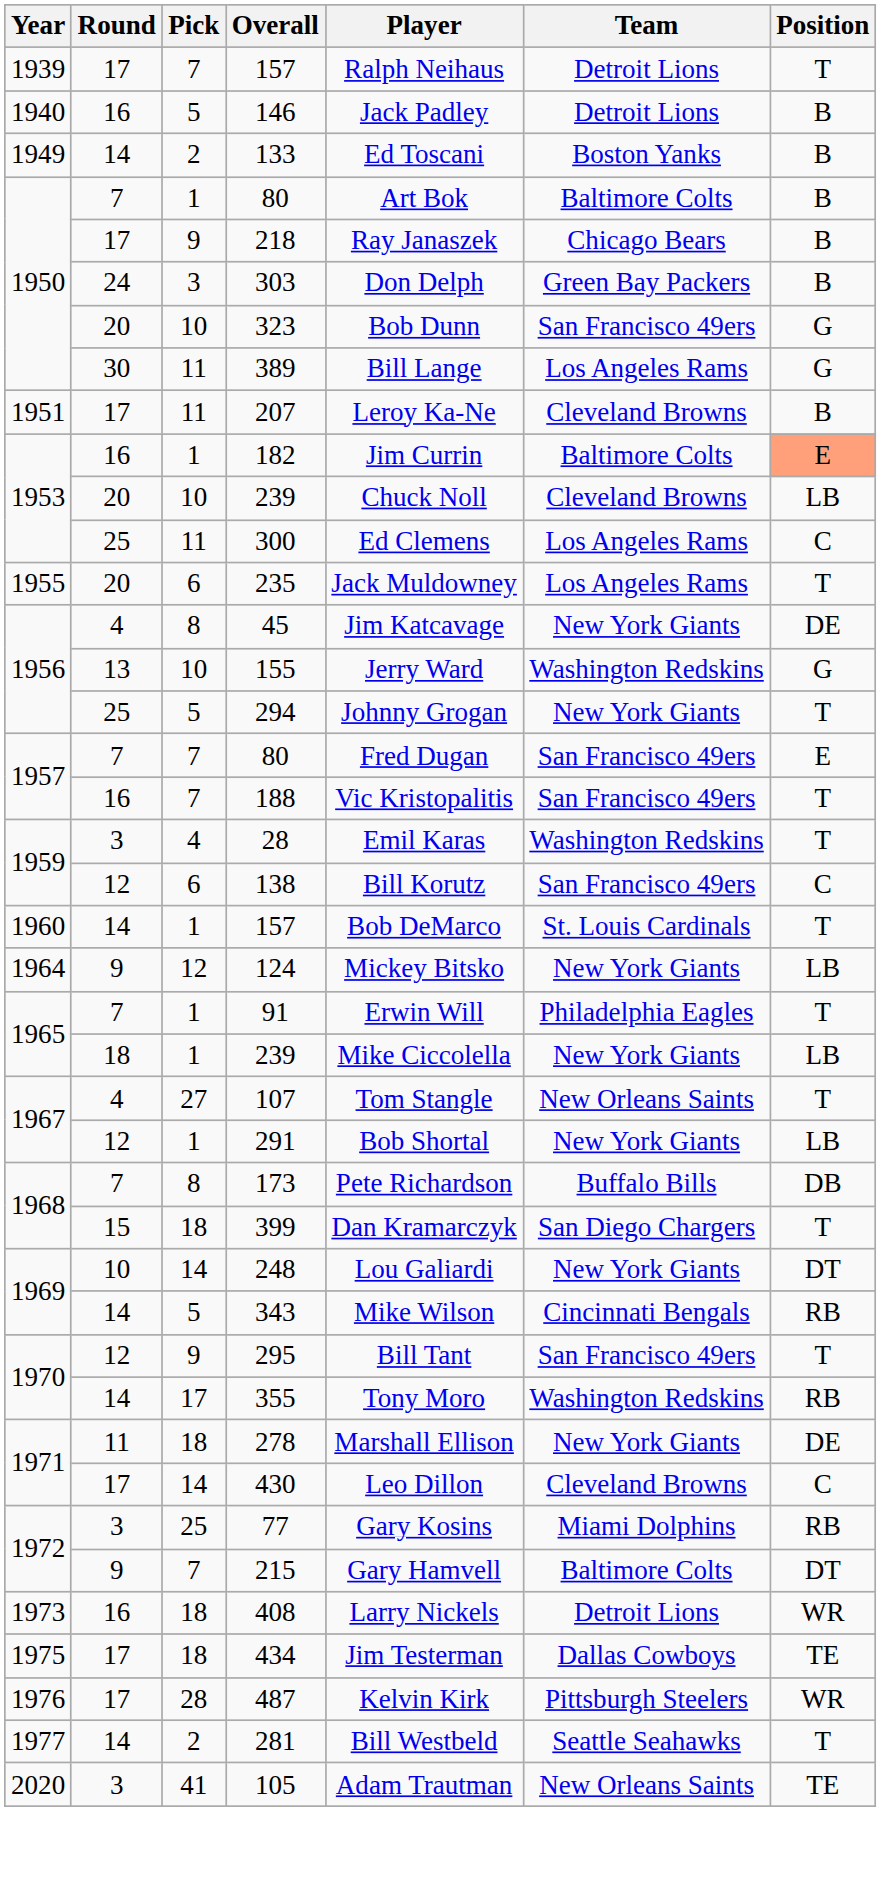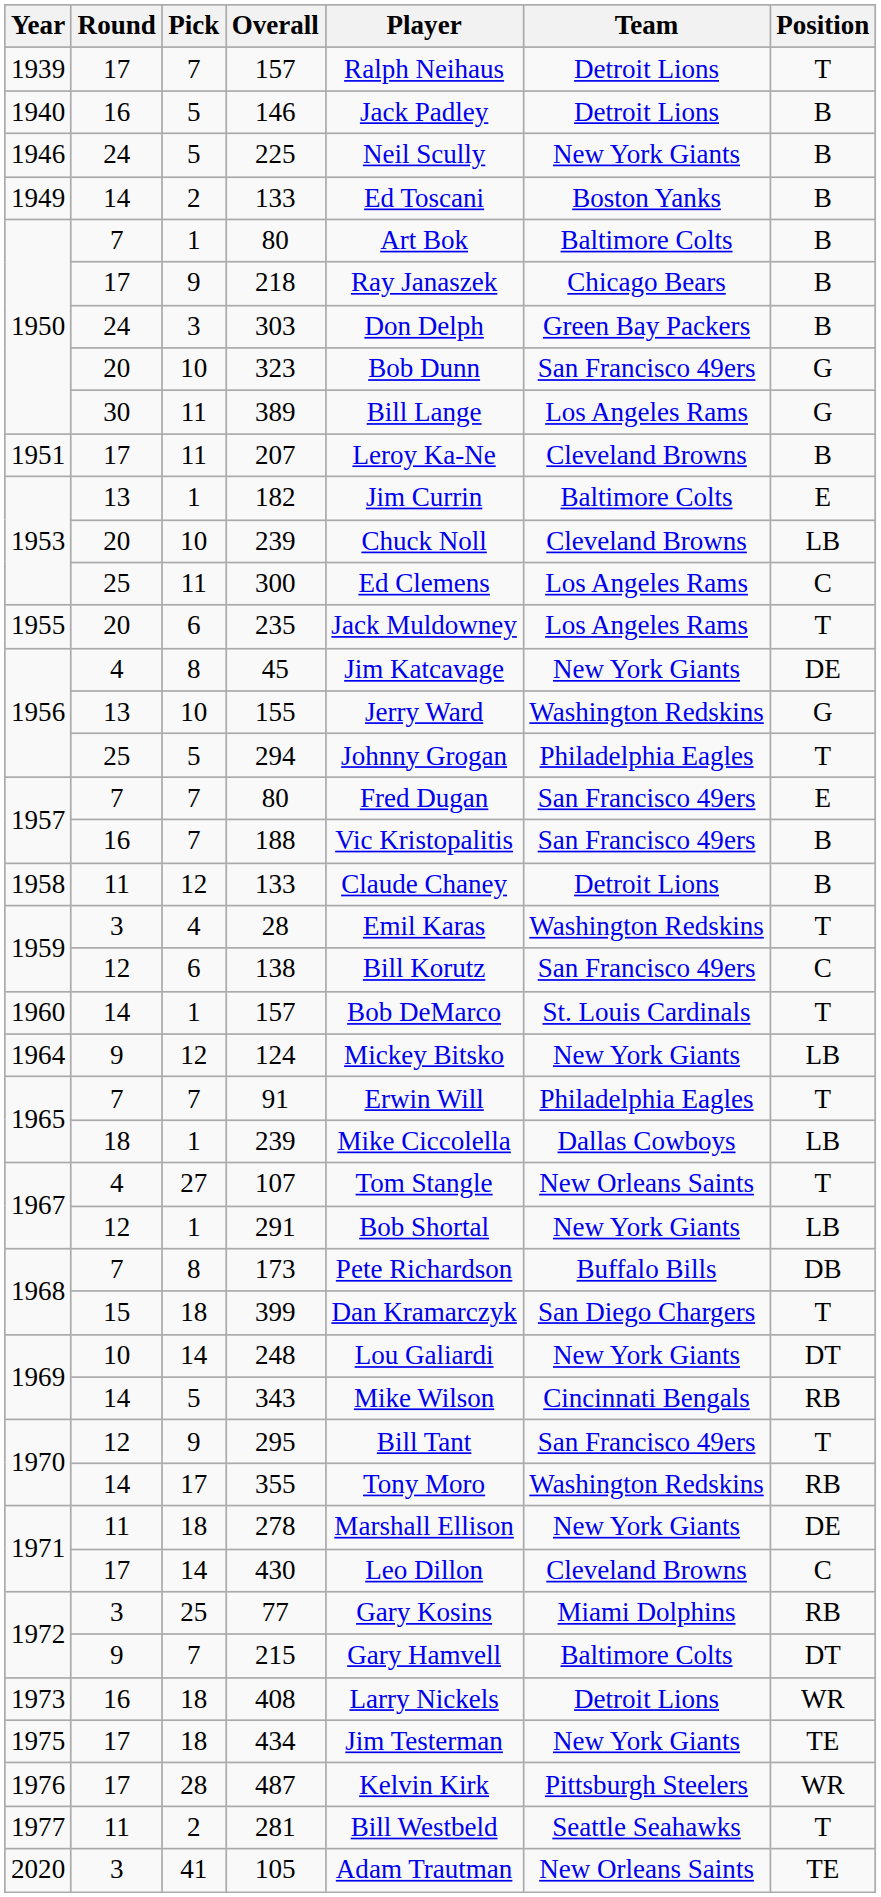 <table class="wikitable sortable" style="text-align: center;">
 <tr>
 <th>Year</th>
 <th>Round</th>
 <th>Pick</th>
 <th>Overall</th>
 <th>Player</th>
 <th>Team</th>
 <th>Position</th>
 </tr>
 <tr>
 <td>1939</td>
 <td>17</td>
 <td>7</td>
 <td>157</td>
 <td><a href='#'>Ralph Neihaus</a></td>
 <td><a href='#'>Detroit Lions</a></td>
 <td>T</td>
 </tr>
 <tr>
 <td>1940</td>
 <td>16</td>
 <td>5</td>
 <td>146</td>
 <td><a href='#'>Jack Padley</a></td>
 <td><a href='#'>Detroit Lions</a></td>
+<td>B</td>
+</tr>
+<tr>
+<td>1946</td>
+<td>24</td>
+<td>5</td>
+<td>225</td>
+<td><a href='#'>Neil Scully</a></td>
+<td><a href='#'>New York Giants</a></td>
 <td>B</td>
 </tr>
 <tr>
 <td>1949</td>
 <td>14</td>
 <td>2</td>
 <td>133</td>
 <td><a href='#'>Ed Toscani</a></td>
 <td><a href='#'>Boston Yanks</a></td>
 <td>B</td>
 </tr>
 <tr>
 <td rowspan="5">1950</td>
 <td>7</td>
 <td>1</td>
 <td>80</td>
 <td><a href='#'>Art Bok</a></td>
 <td><a href='#'>Baltimore Colts</a></td>
 <td>B</td>
 </tr>
 <tr>
 <td>17</td>
 <td>9</td>
 <td>218</td>
 <td><a href='#'>Ray Janaszek</a></td>
 <td><a href='#'>Chicago Bears</a></td>
 <td>B</td>
 </tr>
 <tr>
 <td>24</td>
 <td>3</td>
 <td>303</td>
 <td><a href='#'>Don Delph</a></td>
 <td><a href='#'>Green Bay Packers</a></td>
 <td>B</td>
 </tr>
 <tr>
 <td>20</td>
 <td>10</td>
 <td>323</td>
 <td><a href='#'>Bob Dunn</a></td>
 <td><a href='#'>San Francisco 49ers</a></td>
 <td>G</td>
 </tr>
 <tr>
 <td>30</td>
 <td>11</td>
 <td>389</td>
 <td><a href='#'>Bill Lange</a></td>
 <td><a href='#'>Los Angeles Rams</a></td>
 <td>G</td>
 </tr>
 <tr>
 <td>1951</td>
 <td>17</td>
 <td>11</td>
 <td>207</td>
 <td><a href='#'>Leroy Ka-Ne</a></td>
 <td><a href='#'>Cleveland Browns</a></td>
 <td>B</td>
 </tr>
 <tr>
 <td rowspan="3">1953</td>
-<td>16</td>
+<td>13</td>
 <td>1</td>
 <td>182</td>
 <td><a href='#'>Jim Currin</a></td>
 <td><a href='#'>Baltimore Colts</a></td>
-<td style="background: lightsalmon;">E</td>
+<td>E</td>
 </tr>
 <tr>
 <td>20</td>
 <td>10</td>
 <td>239</td>
 <td><a href='#'>Chuck Noll</a></td>
 <td><a href='#'>Cleveland Browns</a></td>
 <td>LB</td>
 </tr>
 <tr>
 <td>25</td>
 <td>11</td>
 <td>300</td>
 <td><a href='#'>Ed Clemens</a></td>
 <td><a href='#'>Los Angeles Rams</a></td>
 <td>C</td>
 </tr>
 <tr>
 <td>1955</td>
 <td>20</td>
 <td>6</td>
 <td>235</td>
 <td><a href='#'>Jack Muldowney</a></td>
 <td><a href='#'>Los Angeles Rams</a></td>
 <td>T</td>
 </tr>
 <tr>
 <td rowspan="3">1956</td>
 <td>4</td>
 <td>8</td>
 <td>45</td>
 <td><a href='#'>Jim Katcavage</a></td>
 <td><a href='#'>New York Giants</a></td>
 <td>DE</td>
 </tr>
 <tr>
 <td>13</td>
 <td>10</td>
 <td>155</td>
 <td><a href='#'>Jerry Ward</a></td>
 <td><a href='#'>Washington Redskins</a></td>
 <td>G</td>
 </tr>
 <tr>
 <td>25</td>
 <td>5</td>
 <td>294</td>
 <td><a href='#'>Johnny Grogan</a></td>
-<td><a href='#'>New York Giants</a></td>
+<td><a href='#'>Philadelphia Eagles</a></td>
 <td>T</td>
 </tr>
 <tr>
 <td rowspan="2">1957</td>
 <td>7</td>
 <td>7</td>
 <td>80</td>
 <td><a href='#'>Fred Dugan</a></td>
 <td><a href='#'>San Francisco 49ers</a></td>
 <td>E</td>
 </tr>
 <tr>
 <td>16</td>
 <td>7</td>
 <td>188</td>
 <td><a href='#'>Vic Kristopalitis</a></td>
 <td><a href='#'>San Francisco 49ers</a></td>
-<td>T</td>
+<td>B</td>
+</tr>
+<tr>
+<td>1958</td>
+<td>11</td>
+<td>12</td>
+<td>133</td>
+<td><a href='#'>Claude Chaney</a></td>
+<td><a href='#'>Detroit Lions</a></td>
+<td>B</td>
 </tr>
 <tr>
 <td rowspan="2">1959</td>
 <td>3</td>
 <td>4</td>
 <td>28</td>
 <td><a href='#'>Emil Karas</a></td>
 <td><a href='#'>Washington Redskins</a></td>
 <td>T</td>
 </tr>
 <tr>
 <td>12</td>
 <td>6</td>
 <td>138</td>
 <td><a href='#'>Bill Korutz</a></td>
 <td><a href='#'>San Francisco 49ers</a></td>
 <td>C</td>
 </tr>
 <tr>
 <td>1960</td>
 <td>14</td>
 <td>1</td>
 <td>157</td>
 <td><a href='#'>Bob DeMarco</a></td>
 <td><a href='#'>St. Louis Cardinals</a></td>
 <td>T</td>
 </tr>
 <tr>
 <td>1964</td>
 <td>9</td>
 <td>12</td>
 <td>124</td>
 <td><a href='#'>Mickey Bitsko</a></td>
 <td><a href='#'>New York Giants</a></td>
 <td>LB</td>
 </tr>
 <tr>
 <td rowspan="2">1965</td>
 <td>7</td>
-<td>1</td>
+<td>7</td>
 <td>91</td>
 <td><a href='#'>Erwin Will</a></td>
 <td><a href='#'>Philadelphia Eagles</a></td>
 <td>T</td>
 </tr>
 <tr>
 <td>18</td>
 <td>1</td>
 <td>239</td>
 <td><a href='#'>Mike Ciccolella</a></td>
-<td><a href='#'>New York Giants</a></td>
+<td><a href='#'>Dallas Cowboys</a></td>
 <td>LB</td>
 </tr>
 <tr>
 <td rowspan="2">1967</td>
 <td>4</td>
 <td>27</td>
 <td>107</td>
 <td><a href='#'>Tom Stangle</a></td>
 <td><a href='#'>New Orleans Saints</a></td>
 <td>T</td>
 </tr>
 <tr>
 <td>12</td>
 <td>1</td>
 <td>291</td>
 <td><a href='#'>Bob Shortal</a></td>
 <td><a href='#'>New York Giants</a></td>
 <td>LB</td>
 </tr>
 <tr>
 <td rowspan="2">1968</td>
 <td>7</td>
 <td>8</td>
 <td>173</td>
 <td><a href='#'>Pete Richardson</a></td>
 <td><a href='#'>Buffalo Bills</a></td>
 <td>DB</td>
 </tr>
 <tr>
 <td>15</td>
 <td>18</td>
 <td>399</td>
 <td><a href='#'>Dan Kramarczyk</a></td>
 <td><a href='#'>San Diego Chargers</a></td>
 <td>T</td>
 </tr>
 <tr>
 <td rowspan="2">1969</td>
 <td>10</td>
 <td>14</td>
 <td>248</td>
 <td><a href='#'>Lou Galiardi</a></td>
 <td><a href='#'>New York Giants</a></td>
 <td>DT</td>
 </tr>
 <tr>
 <td>14</td>
 <td>5</td>
 <td>343</td>
 <td><a href='#'>Mike Wilson</a></td>
 <td><a href='#'>Cincinnati Bengals</a></td>
 <td>RB</td>
 </tr>
 <tr>
 <td rowspan="2">1970</td>
 <td>12</td>
 <td>9</td>
 <td>295</td>
 <td><a href='#'>Bill Tant</a></td>
 <td><a href='#'>San Francisco 49ers</a></td>
 <td>T</td>
 </tr>
 <tr>
 <td>14</td>
 <td>17</td>
 <td>355</td>
 <td><a href='#'>Tony Moro</a></td>
 <td><a href='#'>Washington Redskins</a></td>
 <td>RB</td>
 </tr>
 <tr>
 <td rowspan="2">1971</td>
 <td>11</td>
 <td>18</td>
 <td>278</td>
 <td><a href='#'>Marshall Ellison</a></td>
 <td><a href='#'>New York Giants</a></td>
 <td>DE</td>
 </tr>
 <tr>
 <td>17</td>
 <td>14</td>
 <td>430</td>
 <td><a href='#'>Leo Dillon</a></td>
 <td><a href='#'>Cleveland Browns</a></td>
 <td>C</td>
 </tr>
 <tr>
 <td rowspan="2">1972</td>
 <td>3</td>
 <td>25</td>
 <td>77</td>
 <td><a href='#'>Gary Kosins</a></td>
 <td><a href='#'>Miami Dolphins</a></td>
 <td>RB</td>
 </tr>
 <tr>
 <td>9</td>
 <td>7</td>
 <td>215</td>
 <td><a href='#'>Gary Hamvell</a></td>
 <td><a href='#'>Baltimore Colts</a></td>
 <td>DT</td>
 </tr>
 <tr>
 <td>1973</td>
 <td>16</td>
 <td>18</td>
 <td>408</td>
 <td><a href='#'>Larry Nickels</a></td>
 <td><a href='#'>Detroit Lions</a></td>
 <td>WR</td>
 </tr>
 <tr>
 <td>1975</td>
 <td>17</td>
 <td>18</td>
 <td>434</td>
 <td><a href='#'>Jim Testerman</a></td>
-<td><a href='#'>Dallas Cowboys</a></td>
+<td><a href='#'>New York Giants</a></td>
 <td>TE</td>
 </tr>
 <tr>
 <td>1976</td>
 <td>17</td>
 <td>28</td>
 <td>487</td>
 <td><a href='#'>Kelvin Kirk</a></td>
 <td><a href='#'>Pittsburgh Steelers</a></td>
 <td>WR</td>
 </tr>
 <tr>
 <td>1977</td>
-<td>14</td>
+<td>11</td>
 <td>2</td>
 <td>281</td>
 <td><a href='#'>Bill Westbeld</a></td>
 <td><a href='#'>Seattle Seahawks</a></td>
 <td>T</td>
 </tr>
 <tr>
 <td>2020</td>
 <td>3</td>
 <td>41</td>
 <td>105</td>
 <td><a href='#'>Adam Trautman</a></td>
 <td><a href='#'>New Orleans Saints</a></td>
 <td>TE</td>
 </tr>
 <tr>
 </tr>
 </table>
